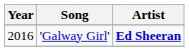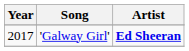 <table class="wikitable">
 <tr>
 <th>Year</th>
 <th>Song</th>
 <th>Artist</th>
 </tr>
 <tr>
 </tr>
 <tr>
-<td>2016</td>
+<td>2017</td>
 <td>'<a href='#'>Galway Girl</a>'</td>
 <td><strong><a href='#'>Ed Sheeran</a></strong></td>
 </tr>
 <tr>
 </tr>
 </table>
